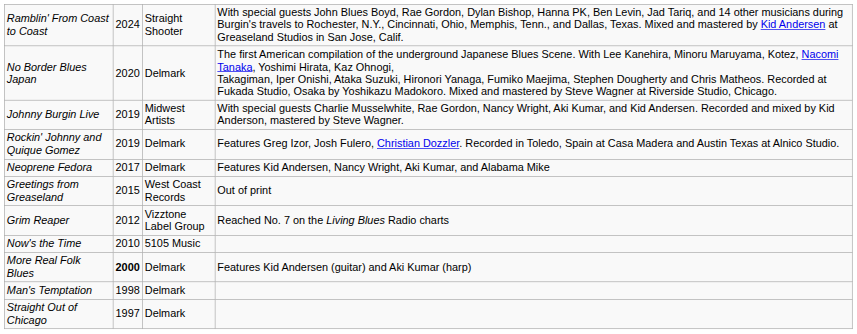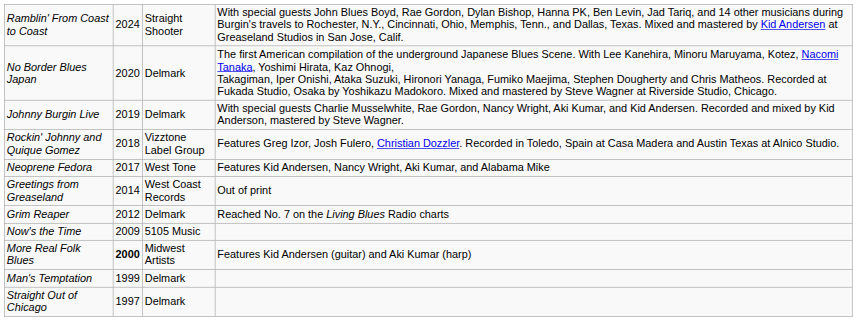 <table class="wikitable">
 <tr>
 <td><em>Ramblin' From Coast to Coast</em></td>
 <td>2024</td>
 <td>Straight Shooter</td>
 <td>With special guests John Blues Boyd, Rae Gordon, Dylan Bishop, Hanna PK, Ben Levin, Jad Tariq, and 14 other musicians during Burgin's travels to Rochester, N.Y., Cincinnati, Ohio, Memphis, Tenn., and Dallas, Texas. Mixed and mastered by <a href='#'>Kid Andersen</a> at Greaseland Studios in San Jose, Calif.</td>
 </tr>
 <tr>
 <td><em>No Border Blues Japan</em></td>
 <td>2020</td>
 <td>Delmark</td>
 <td>The first American compilation of the underground Japanese Blues Scene. With Lee Kanehira, Minoru Maruyama, Kotez, <a href='#'>Nacomi Tanaka</a>, Yoshimi Hirata, Kaz Ohnogi,<br>Takagiman, Iper Onishi, Ataka Suzuki, Hironori Yanaga, Fumiko Maejima, Stephen Dougherty and Chris Matheos. Recorded at Fukada Studio, Osaka by Yoshikazu Madokoro. Mixed and mastered by Steve Wagner at Riverside Studio, Chicago.</td>
 </tr>
 <tr>
 <td><em>Johnny Burgin Live</em></td>
 <td>2019</td>
-<td>Midwest Artists</td>
+<td>Delmark</td>
 <td>With special guests Charlie Musselwhite, Rae Gordon, Nancy Wright, Aki Kumar, and Kid Andersen. Recorded and mixed by Kid Anderson, mastered by Steve Wagner.</td>
 </tr>
 <tr>
 <td><em>Rockin' Johnny and Quique Gomez</em></td>
-<td>2019</td>
-<td>Delmark</td>
+<td>2018</td>
+<td>Vizztone Label Group</td>
 <td>Features Greg Izor, Josh Fulero, <a href='#'>Christian Dozzler</a>. Recorded in Toledo, Spain at Casa Madera and Austin Texas at Alnico Studio.</td>
 </tr>
 <tr>
 <td><em>Neoprene Fedora</em></td>
 <td>2017</td>
-<td>Delmark</td>
+<td>West Tone</td>
 <td>Features Kid Andersen, Nancy Wright, Aki Kumar, and Alabama Mike</td>
 </tr>
 <tr>
 <td><em>Greetings from Greaseland</em></td>
-<td>2015</td>
+<td>2014</td>
 <td>West Coast Records</td>
 <td>Out of print</td>
 </tr>
 <tr>
 <td><em>Grim Reaper</em></td>
 <td>2012</td>
-<td>Vizztone Label Group</td>
+<td>Delmark</td>
 <td>Reached No. 7 on the <em>Living Blues</em> Radio charts</td>
 </tr>
 <tr>
 <td><em>Now's the Time</em></td>
-<td>2010</td>
+<td>2009</td>
 <td>5105 Music</td>
 <td></td>
 </tr>
 <tr>
 <td><em>More Real Folk Blues</em></td>
 <td><strong>2000</strong></td>
-<td>Delmark</td>
+<td>Midwest Artists</td>
 <td>Features Kid Andersen (guitar) and Aki Kumar (harp)</td>
 </tr>
 <tr>
 <td><em>Man's Temptation</em></td>
-<td>1998</td>
+<td>1999</td>
 <td>Delmark</td>
 <td></td>
 </tr>
 <tr>
 <td><em>Straight Out of Chicago</em></td>
 <td>1997</td>
 <td>Delmark</td>
 <td></td>
 </tr>
 </table>
